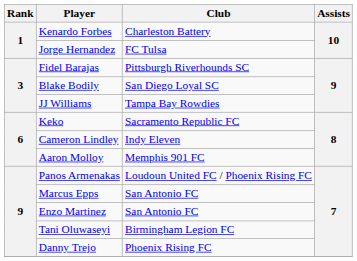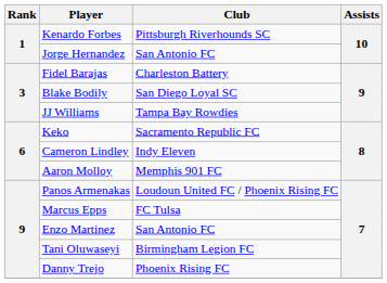 <table class="wikitable">
 <tr>
 <th>Rank</th>
 <th>Player</th>
 <th>Club</th>
 <th>Assists</th>
 </tr>
 <tr>
 <th rowspan=2>1</th>
 <td> <a href='#'>Kenardo Forbes</a></td>
-<td><a href='#'>Charleston Battery</a></td>
+<td><a href='#'>Pittsburgh Riverhounds SC</a></td>
 <th rowspan=2>10</th>
 </tr>
 <tr>
 <td> <a href='#'>Jorge Hernandez</a></td>
-<td><a href='#'>FC Tulsa</a></td>
+<td><a href='#'>San Antonio FC</a></td>
 </tr>
 <tr>
 <th rowspan=3>3</th>
 <td> <a href='#'>Fidel Barajas</a></td>
-<td><a href='#'>Pittsburgh Riverhounds SC</a></td>
+<td><a href='#'>Charleston Battery</a></td>
 <th rowspan=3>9</th>
 </tr>
 <tr>
 <td> <a href='#'>Blake Bodily</a></td>
 <td><a href='#'>San Diego Loyal SC</a></td>
 </tr>
 <tr>
 <td> <a href='#'>JJ Williams</a></td>
 <td><a href='#'>Tampa Bay Rowdies</a></td>
 </tr>
 <tr>
 <th rowspan=3>6</th>
 <td> <a href='#'>Keko</a></td>
 <td><a href='#'>Sacramento Republic FC</a></td>
 <th rowspan=3>8</th>
 </tr>
 <tr>
 <td> <a href='#'>Cameron Lindley</a></td>
 <td><a href='#'>Indy Eleven</a></td>
 </tr>
 <tr>
 <td> <a href='#'>Aaron Molloy</a></td>
 <td><a href='#'>Memphis 901 FC</a></td>
 </tr>
 <tr>
 <th rowspan=5>9</th>
 <td> <a href='#'>Panos Armenakas</a></td>
 <td><a href='#'>Loudoun United FC</a> / <a href='#'>Phoenix Rising FC</a></td>
 <th rowspan=5>7</th>
 </tr>
 <tr>
 <td> <a href='#'>Marcus Epps</a></td>
-<td><a href='#'>San Antonio FC</a></td>
+<td><a href='#'>FC Tulsa</a></td>
 </tr>
 <tr>
 <td> <a href='#'>Enzo Martinez</a></td>
 <td><a href='#'>San Antonio FC</a></td>
 </tr>
 <tr>
 <td> <a href='#'>Tani Oluwaseyi</a></td>
 <td><a href='#'>Birmingham Legion FC</a></td>
 </tr>
 <tr>
 <td> <a href='#'>Danny Trejo</a></td>
 <td><a href='#'>Phoenix Rising FC</a></td>
 </tr>
 <tr>
 </tr>
 </table>
